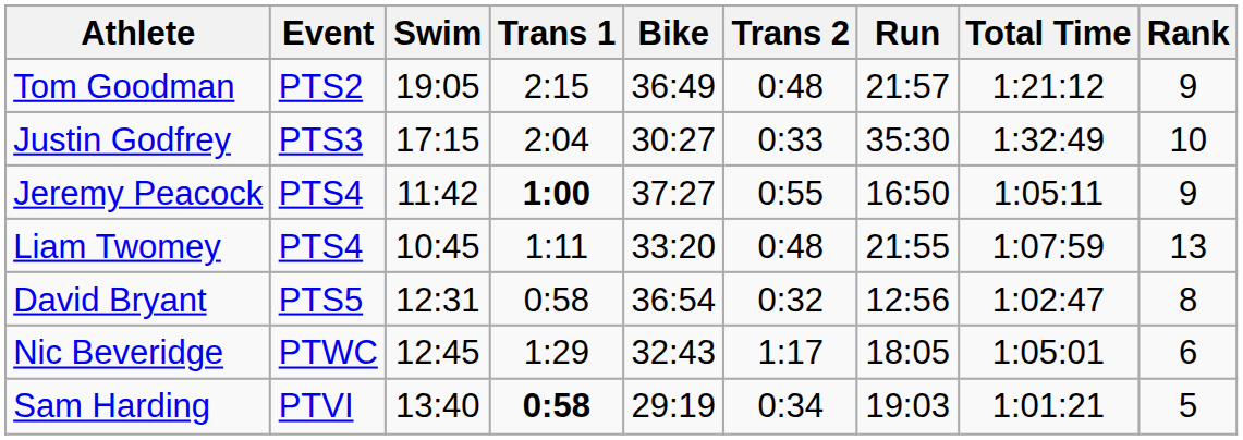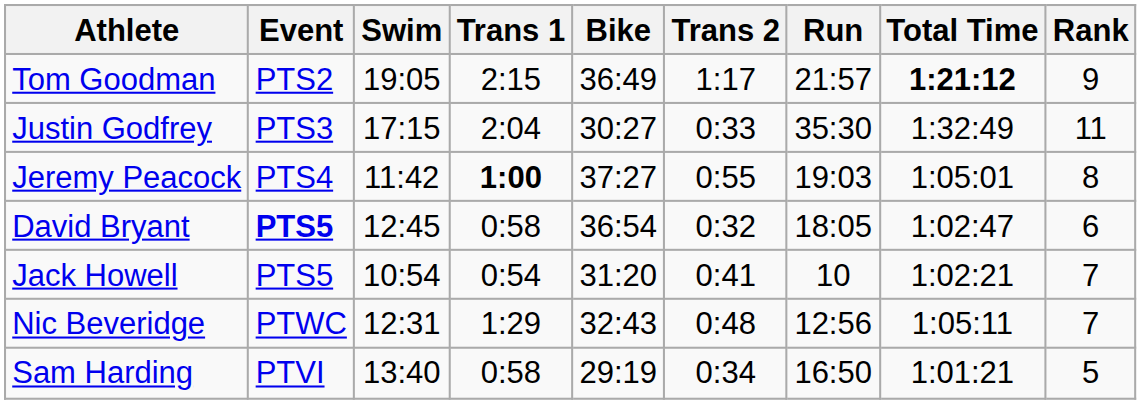 <table class=wikitable style=font-size:95%;text-align:center>
 <tr>
 <th>Athlete</th>
 <th>Event</th>
 <th>Swim</th>
 <th>Trans 1</th>
 <th>Bike</th>
 <th>Trans 2</th>
 <th>Run</th>
 <th>Total Time</th>
 <th>Rank</th>
 </tr>
 <tr>
 <td align=left><a href='#'>Tom Goodman</a></td>
 <td align=left><a href='#'>PTS2</a></td>
 <td>19:05</td>
 <td>2:15</td>
 <td>36:49</td>
-<td>0:48</td>
+<td>1:17</td>
 <td>21:57</td>
-<td>1:21:12</td>
+<td><strong>1:21:12</strong></td>
 <td>9</td>
 </tr>
 <tr>
 <td align=left><a href='#'>Justin Godfrey</a></td>
 <td align=left><a href='#'>PTS3</a></td>
 <td>17:15</td>
 <td>2:04</td>
 <td>30:27</td>
 <td>0:33</td>
 <td>35:30</td>
 <td>1:32:49</td>
-<td>10</td>
+<td>11</td>
 </tr>
 <tr>
 <td align=left><a href='#'>Jeremy Peacock</a></td>
 <td align=left><a href='#'>PTS4</a></td>
 <td>11:42</td>
 <td><strong>1:00</strong></td>
 <td>37:27</td>
 <td>0:55</td>
-<td>16:50</td>
-<td>1:05:11</td>
-<td>9</td>
-</tr>
-<tr>
-<td align=left><a href='#'>Liam Twomey</a></td>
-<td align=left><a href='#'>PTS4</a></td>
-<td>10:45</td>
-<td>1:11</td>
-<td>33:20</td>
-<td>0:48</td>
-<td>21:55</td>
-<td>1:07:59</td>
-<td>13</td>
+<td>19:03</td>
+<td>1:05:01</td>
+<td>8</td>
 </tr>
 <tr>
 <td align=left><a href='#'>David Bryant</a></td>
-<td align=left><a href='#'>PTS5</a></td>
-<td>12:31</td>
+<td align=left><strong><a href='#'>PTS5</a></strong></td>
+<td>12:45</td>
 <td>0:58</td>
 <td>36:54</td>
 <td>0:32</td>
-<td>12:56</td>
+<td>18:05</td>
 <td>1:02:47</td>
-<td>8</td>
+<td>6</td>
+</tr>
+<tr>
+<td align=left><a href='#'>Jack Howell</a></td>
+<td align=left><a href='#'>PTS5</a></td>
+<td>10:54</td>
+<td>0:54</td>
+<td>31:20</td>
+<td>0:41</td>
+<td>10</td>
+<td>1:02:21</td>
+<td>7</td>
 </tr>
 <tr>
 <td align=left><a href='#'>Nic Beveridge</a></td>
 <td align=left><a href='#'>PTWC</a></td>
-<td>12:45</td>
+<td>12:31</td>
 <td>1:29</td>
 <td>32:43</td>
-<td>1:17</td>
-<td>18:05</td>
-<td>1:05:01</td>
-<td>6</td>
+<td>0:48</td>
+<td>12:56</td>
+<td>1:05:11</td>
+<td>7</td>
 </tr>
 <tr>
 <td align=left><a href='#'>Sam Harding</a><br></td>
 <td align=left><a href='#'>PTVI</a></td>
 <td>13:40</td>
-<td><strong>0:58</strong></td>
+<td>0:58</td>
 <td>29:19</td>
 <td>0:34</td>
-<td>19:03</td>
+<td>16:50</td>
 <td>1:01:21</td>
 <td>5</td>
 </tr>
 </table>
